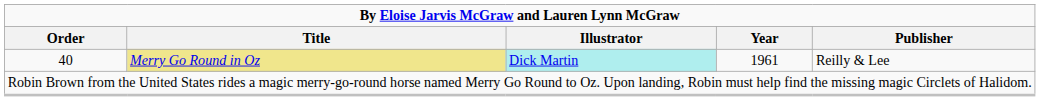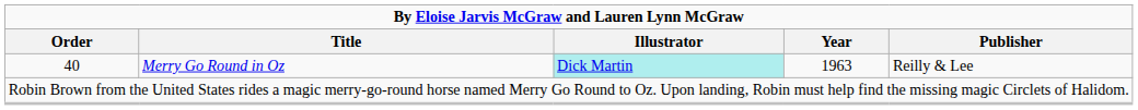 <table class="wikitable">
 <tr>
 <td colspan="6" style="text-align:center;"><strong>By <a href='#'>Eloise Jarvis McGraw</a> and Lauren Lynn McGraw</strong></td>
 </tr>
 <tr>
 <th>Order</th>
 <th>Title</th>
 <th>Illustrator</th>
 <th>Year</th>
 <th>Publisher</th>
 </tr>
 <tr>
 <td style="text-align:center;">40</td>
-<td style="background: khaki;"><em><a href='#'>Merry Go Round in Oz</a></em></td>
+<td><em><a href='#'>Merry Go Round in Oz</a></em></td>
 <td style="background: paleturquoise;"><a href='#'>Dick Martin</a></td>
-<td style="text-align:center;">1961</td>
+<td style="text-align:center;">1963</td>
 <td>Reilly & Lee</td>
 </tr>
 <tr style="border-bottom: 3px solid silver;">
 <td colspan="5">Robin Brown from the United States rides a magic merry-go-round horse named Merry Go Round to Oz. Upon landing, Robin must help find the missing magic Circlets of Halidom.</td>
 </tr>
 </table>
